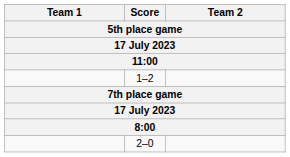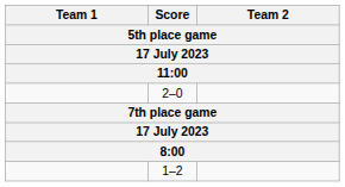 <table class="wikitable" style="text-align: center; font-size:90% ">
 <tr>
 <th align="right" width="160">Team 1</th>
 <th width="50">Score</th>
 <th align="left" width="160">Team 2</th>
 </tr>
 <tr>
 <th colspan=3>5th place game</th>
 </tr>
 <tr>
 <th colspan=3>17 July 2023</th>
 </tr>
 <tr>
 <th colspan=3>11:00</th>
 </tr>
 <tr>
 <td align=right></td>
-<td align=center>1–2</td>
+<td align=center>2–0</td>
 <td align=left></td>
 </tr>
 <tr>
 <th colspan=3>7th place game</th>
 </tr>
 <tr>
 <th colspan=3>17 July 2023</th>
 </tr>
 <tr>
 <th colspan=3>8:00</th>
 </tr>
 <tr>
 <td align=right></td>
-<td align=center>2–0</td>
+<td align=center>1–2</td>
 <td align=left></td>
 </tr>
 </table>
